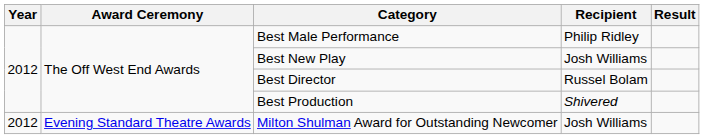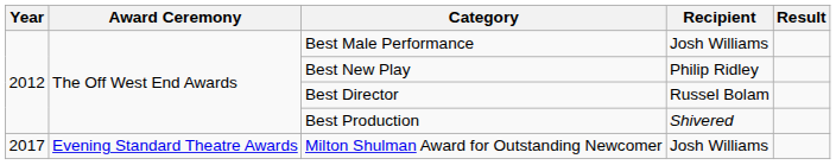 <table class="wikitable" style="font-size: 100%;">
 <tr>
 <th>Year</th>
 <th>Award Ceremony</th>
 <th>Category</th>
 <th>Recipient</th>
 <th>Result</th>
 </tr>
 <tr>
 <td rowspan=4>2012</td>
 <td rowspan=4>The Off West End Awards</td>
 <td>Best Male Performance</td>
-<td>Philip Ridley</td>
+<td>Josh Williams</td>
 <td></td>
 </tr>
 <tr>
 <td>Best New Play</td>
-<td>Josh Williams</td>
+<td>Philip Ridley</td>
 <td></td>
 </tr>
 <tr>
 <td>Best Director</td>
 <td>Russel Bolam</td>
 <td></td>
 </tr>
 <tr>
 <td>Best Production</td>
 <td><em>Shivered</em></td>
 <td></td>
 </tr>
 <tr>
-<td>2012</td>
+<td>2017</td>
 <td><a href='#'>Evening Standard Theatre Awards</a></td>
 <td><a href='#'>Milton Shulman</a> Award for Outstanding Newcomer</td>
 <td>Josh Williams</td>
 <td></td>
 </tr>
 </table>
